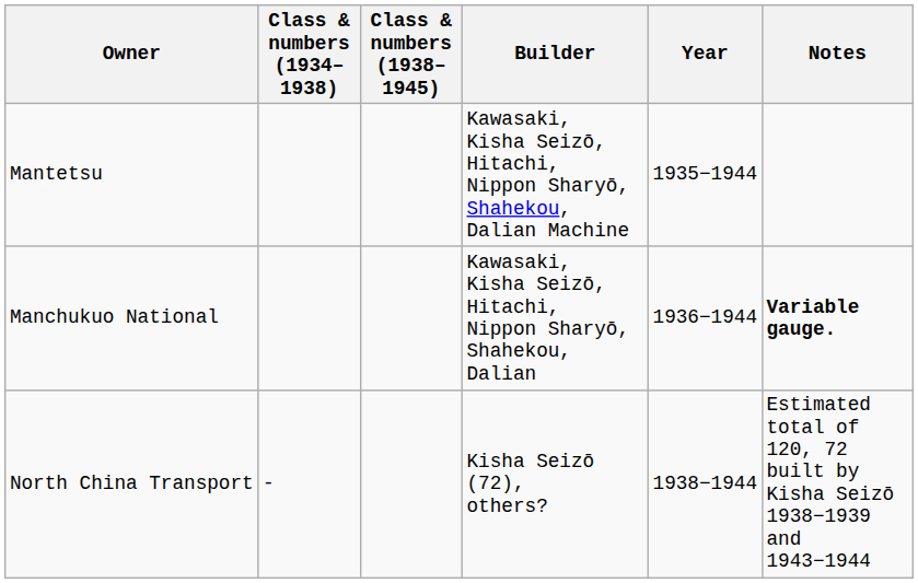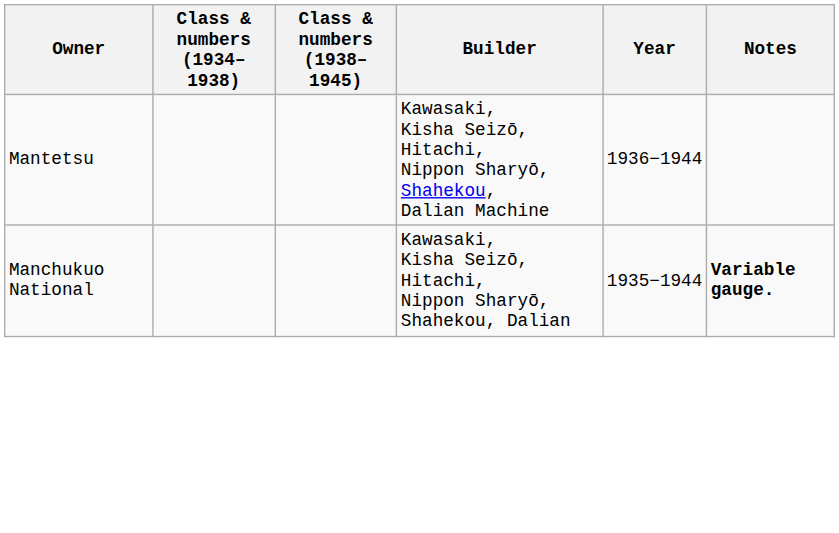 <table class="wikitable">
 <tr>
 <th>Owner</th>
 <th>Class & numbers<br>(1934–1938)</th>
 <th>Class & numbers<br>(1938–1945)</th>
 <th>Builder</th>
 <th>Year</th>
 <th>Notes</th>
 </tr>
 <tr>
 <td>Mantetsu</td>
 <td><br></td>
 <td></td>
 <td>Kawasaki, Kisha Seizō,<br>Hitachi, Nippon Sharyō,<br><a href='#'>Shahekou</a>, Dalian Machine</td>
-<td>1935−1944</td>
+<td>1936−1944</td>
 <td></td>
 </tr>
 <tr>
 <td>Manchukuo National</td>
 <td><br></td>
 <td><br></td>
 <td>Kawasaki, Kisha Seizō,<br>Hitachi, Nippon Sharyō,<br>Shahekou, Dalian</td>
-<td>1936−1944</td>
+<td>1935−1944</td>
 <td><strong>Variable gauge.</strong></td>
 </tr>
-<tr>
-<td>North China Transport</td>
-<td>-</td>
-<td></td>
-<td>Kisha Seizō (72),<br>others?</td>
-<td>1938−1944</td>
-<td>Estimated total of 120, 72 built by<br>Kisha Seizō 1938−1939 and 1943−1944</td>
-</tr>
 </table>
